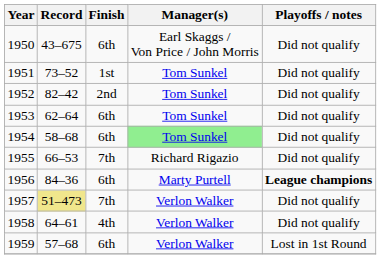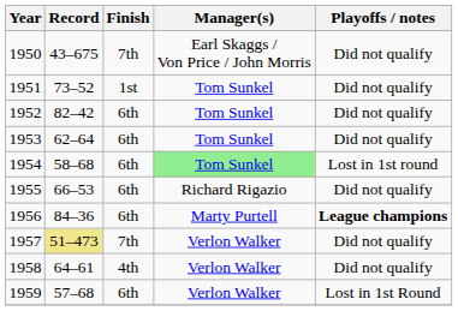 <table class="wikitable" style="text-align:center">
 <tr>
 <th>Year</th>
 <th>Record</th>
 <th>Finish</th>
 <th>Manager(s)</th>
 <th>Playoffs / notes</th>
 </tr>
 <tr>
 <td>1950</td>
 <td>43–675</td>
-<td>6th</td>
+<td>7th</td>
 <td>Earl Skaggs / <br>Von Price / John Morris</td>
 <td>Did not qualify</td>
 </tr>
 <tr>
 <td>1951</td>
 <td>73–52</td>
 <td>1st</td>
 <td><a href='#'>Tom Sunkel</a></td>
 <td>Did not qualify</td>
 </tr>
 <tr>
 <td>1952</td>
 <td>82–42</td>
-<td>2nd</td>
+<td>6th</td>
 <td><a href='#'>Tom Sunkel</a></td>
 <td>Did not qualify</td>
 </tr>
 <tr>
 <td>1953</td>
 <td>62–64</td>
 <td>6th</td>
 <td><a href='#'>Tom Sunkel</a></td>
 <td>Did not qualify</td>
 </tr>
 <tr>
 <td>1954</td>
 <td>58–68</td>
 <td>6th</td>
 <td style="background: lightgreen;"><a href='#'>Tom Sunkel</a></td>
-<td>Did not qualify</td>
+<td>Lost in 1st round</td>
 </tr>
 <tr>
 <td>1955</td>
 <td>66–53</td>
-<td>7th</td>
+<td>6th</td>
 <td>Richard Rigazio</td>
 <td>Did not qualify</td>
 </tr>
 <tr>
 <td>1956</td>
 <td>84–36</td>
 <td>6th</td>
 <td><a href='#'>Marty Purtell</a></td>
 <td><strong>League champions</strong></td>
 </tr>
 <tr>
 <td>1957</td>
 <td style="background: khaki;">51–473</td>
 <td>7th</td>
 <td><a href='#'>Verlon Walker</a></td>
 <td>Did not qualify</td>
 </tr>
 <tr>
 <td>1958</td>
 <td>64–61</td>
 <td>4th</td>
 <td><a href='#'>Verlon Walker</a></td>
 <td>Did not qualify</td>
 </tr>
 <tr>
 <td>1959</td>
 <td>57–68</td>
 <td>6th</td>
 <td><a href='#'>Verlon Walker</a></td>
 <td>Lost in 1st Round</td>
 </tr>
 <tr>
 </tr>
 </table>
